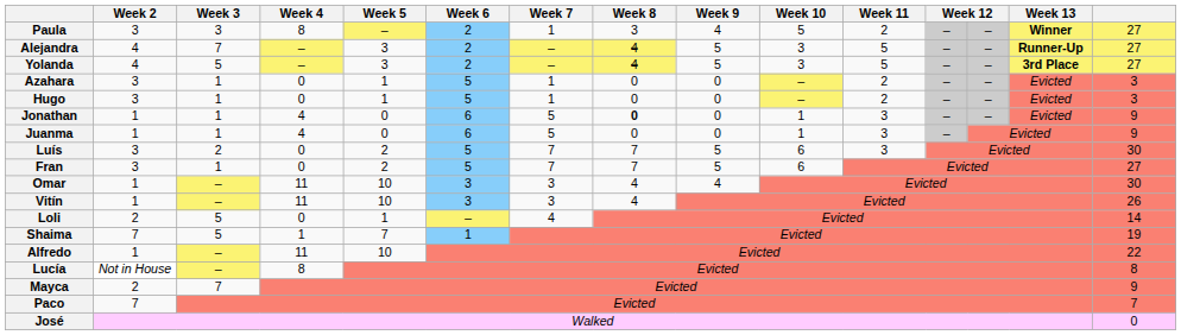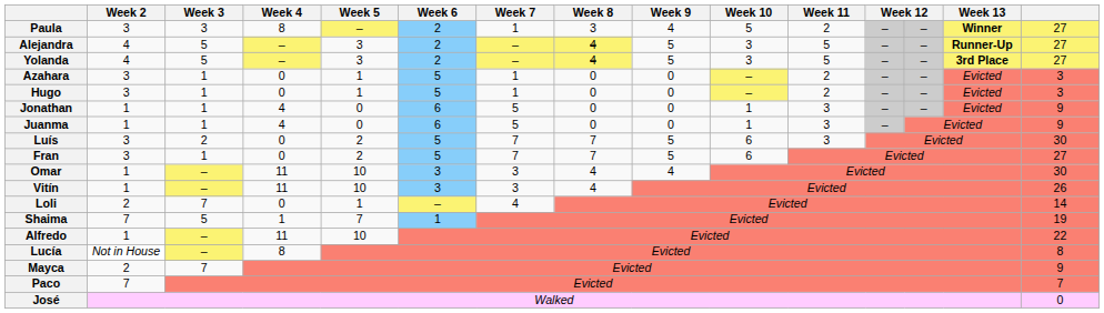 <table class="wikitable" style="width:100%; text-align:center; font-size:85%; line-height:12px;">
 <tr>
 <th style="width: 5%;"></th>
 <th style="width: 5%;">Week 2</th>
 <th style="width: 5%;">Week 3</th>
 <th style="width: 5%;">Week 4</th>
 <th style="width: 5%;">Week 5</th>
 <th style="width: 5%;">Week 6</th>
 <th style="width: 5%;">Week 7</th>
 <th style="width: 5%;">Week 8</th>
 <th style="width: 5%;">Week 9</th>
 <th style="width: 5%;">Week 10</th>
 <th style="width: 5%;">Week 11</th>
 <th style="width: 5%;" colspan="2">Week 12</th>
 <th style="width: 5%;">Week 13</th>
 <th style="width: 5%;"></th>
 </tr>
 <tr>
 <th>Paula</th>
 <td>3</td>
 <td>3</td>
 <td>8</td>
 <td style="background:#FBF373;">–</td>
 <td style="background:#87CEFA;">2</td>
 <td>1</td>
 <td>3</td>
 <td>4</td>
 <td>5</td>
 <td>2</td>
 <td style="background:#CCCCCC;">–</td>
 <td style="background:#CCCCCC;">–</td>
 <td style="background:#FBF373;"><strong>Winner</strong></td>
 <td style="background:#FBF373;">27</td>
 </tr>
 <tr>
 <th>Alejandra</th>
 <td>4</td>
-<td>7</td>
+<td>5</td>
 <td style="background:#FBF373;">–</td>
 <td>3</td>
 <td style="background:#87CEFA;">2</td>
 <td style="background:#FBF373;">–</td>
 <td style="background:#FBF373;"><s>4</s></td>
 <td>5</td>
 <td>3</td>
 <td>5</td>
 <td style="background:#CCCCCC;">–</td>
 <td style="background:#CCCCCC;">–</td>
 <td style="background:#FBF373;"><strong>Runner-Up</strong></td>
 <td style="background:#FBF373;">27</td>
 </tr>
 <tr>
 <th>Yolanda</th>
 <td>4</td>
 <td>5</td>
 <td style="background:#FBF373;">–</td>
 <td>3</td>
 <td style="background:#87CEFA;">2</td>
 <td style="background:#FBF373;">–</td>
 <td style="background:#FBF373;"><s>4</s></td>
 <td>5</td>
 <td>3</td>
 <td>5</td>
 <td style="background:#CCCCCC;">–</td>
 <td style="background:#CCCCCC;">–</td>
 <td style="background:#FBF373;"><strong>3rd Place</strong></td>
 <td style="background:#FBF373;">27</td>
 </tr>
 <tr>
 <th>Azahara</th>
 <td>3</td>
 <td>1</td>
 <td>0</td>
 <td>1</td>
 <td style="background:#87CEFA;">5</td>
 <td>1</td>
 <td>0</td>
 <td>0</td>
 <td style="background:#FBF373;">–</td>
 <td>2</td>
 <td style="background:#CCCCCC;">–</td>
 <td style="background:#CCCCCC;">–</td>
 <td style="background:#fa8072"><em>Evicted</em></td>
 <td style="background:#fa8072">3</td>
 </tr>
 <tr>
 <th>Hugo</th>
 <td>3</td>
 <td>1</td>
 <td>0</td>
 <td>1</td>
 <td style="background:#87CEFA;">5</td>
 <td>1</td>
 <td>0</td>
 <td>0</td>
 <td style="background:#FBF373;">–</td>
 <td>2</td>
 <td style="background:#CCCCCC;">–</td>
 <td style="background:#CCCCCC;">–</td>
 <td style="background:#fa8072"><em>Evicted</em></td>
 <td style="background:#fa8072">3</td>
 </tr>
 <tr>
 <th>Jonathan</th>
 <td>1</td>
 <td>1</td>
 <td>4</td>
 <td>0</td>
 <td style="background:#87CEFA;">6</td>
 <td>5</td>
-<td><strong>0</strong></td>
+<td>0</td>
 <td>0</td>
 <td>1</td>
 <td>3</td>
 <td style="background:#CCCCCC;">–</td>
 <td style="background:#CCCCCC;">–</td>
 <td style="background:#fa8072"><em>Evicted</em></td>
 <td style="background:#fa8072">9</td>
 </tr>
 <tr>
 <th>Juanma</th>
 <td>1</td>
 <td>1</td>
 <td>4</td>
 <td>0</td>
 <td style="background:#87CEFA;">6</td>
 <td>5</td>
 <td>0</td>
 <td>0</td>
 <td>1</td>
 <td>3</td>
 <td style="background:#CCCCCC;">–</td>
 <td colspan="2" style="background:#fa8072"><em>Evicted</em></td>
 <td style="background:#fa8072">9</td>
 </tr>
 <tr>
 <th>Luís</th>
 <td>3</td>
 <td>2</td>
 <td>0</td>
 <td>2</td>
 <td style="background:#87CEFA;">5</td>
 <td>7</td>
 <td>7</td>
 <td>5</td>
 <td>6</td>
 <td>3</td>
 <td colspan="3" style="background:#fa8072"><em>Evicted</em></td>
 <td style="background:#fa8072">30</td>
 </tr>
 <tr>
 <th>Fran</th>
 <td>3</td>
 <td>1</td>
 <td>0</td>
 <td>2</td>
 <td style="background:#87CEFA;">5</td>
 <td>7</td>
 <td>7</td>
 <td>5</td>
 <td>6</td>
 <td colspan="4" style="background:#fa8072"><em>Evicted</em></td>
 <td style="background:#fa8072">27</td>
 </tr>
 <tr>
 <th>Omar</th>
 <td>1</td>
 <td style="background:#FBF373;">–</td>
 <td>11</td>
 <td>10</td>
 <td style="background:#87CEFA;">3</td>
 <td>3</td>
 <td>4</td>
 <td>4</td>
 <td colspan="5" style="background:#fa8072"><em>Evicted</em></td>
 <td style="background:#fa8072">30</td>
 </tr>
 <tr>
 <th>Vitín</th>
 <td>1</td>
 <td style="background:#FBF373;">–</td>
 <td>11</td>
 <td>10</td>
 <td style="background:#87CEFA;">3</td>
 <td>3</td>
 <td>4</td>
 <td colspan="6" style="background:#fa8072"><em>Evicted</em></td>
 <td style="background:#fa8072">26</td>
 </tr>
 <tr>
 <th>Loli</th>
 <td>2</td>
-<td>5</td>
+<td>7</td>
 <td>0</td>
 <td>1</td>
 <td style="background:#FBF373;">–</td>
 <td>4</td>
 <td colspan="7" style="background:#fa8072"><em>Evicted</em></td>
 <td style="background:#fa8072">14</td>
 </tr>
 <tr>
 <th>Shaima</th>
 <td>7</td>
 <td>5</td>
 <td>1</td>
 <td>7</td>
 <td style="background:#87CEFA;">1</td>
 <td colspan="8" style="background:#fa8072"><em>Evicted</em></td>
 <td style="background:#fa8072">19</td>
 </tr>
 <tr>
 <th>Alfredo</th>
 <td>1</td>
 <td style="background:#FBF373;">–</td>
 <td>11</td>
 <td>10</td>
 <td colspan="9" style="background:#fa8072"><em>Evicted</em></td>
 <td style="background:#fa8072">22</td>
 </tr>
 <tr>
 <th>Lucía</th>
 <td style="background:white;"><em>Not in House</em></td>
 <td style="background:#FBF373;">–</td>
 <td>8</td>
 <td colspan="10" style="background:#fa8072"><em>Evicted</em></td>
 <td style="background:#fa8072">8</td>
 </tr>
 <tr>
 <th>Mayca</th>
 <td>2</td>
 <td>7</td>
 <td colspan="11" style="background:#fa8072"><em>Evicted</em></td>
 <td style="background:#fa8072">9</td>
 </tr>
 <tr>
 <th>Paco</th>
 <td>7</td>
 <td colspan="12" style="background:#fa8072"><em>Evicted</em></td>
 <td style="background:#fa8072">7</td>
 </tr>
 <tr>
 <th>José</th>
 <td colspan="13" style="background:#ffccff;"><em>Walked</em></td>
 <td style="background:#ffccff;">0</td>
 </tr>
 </table>
